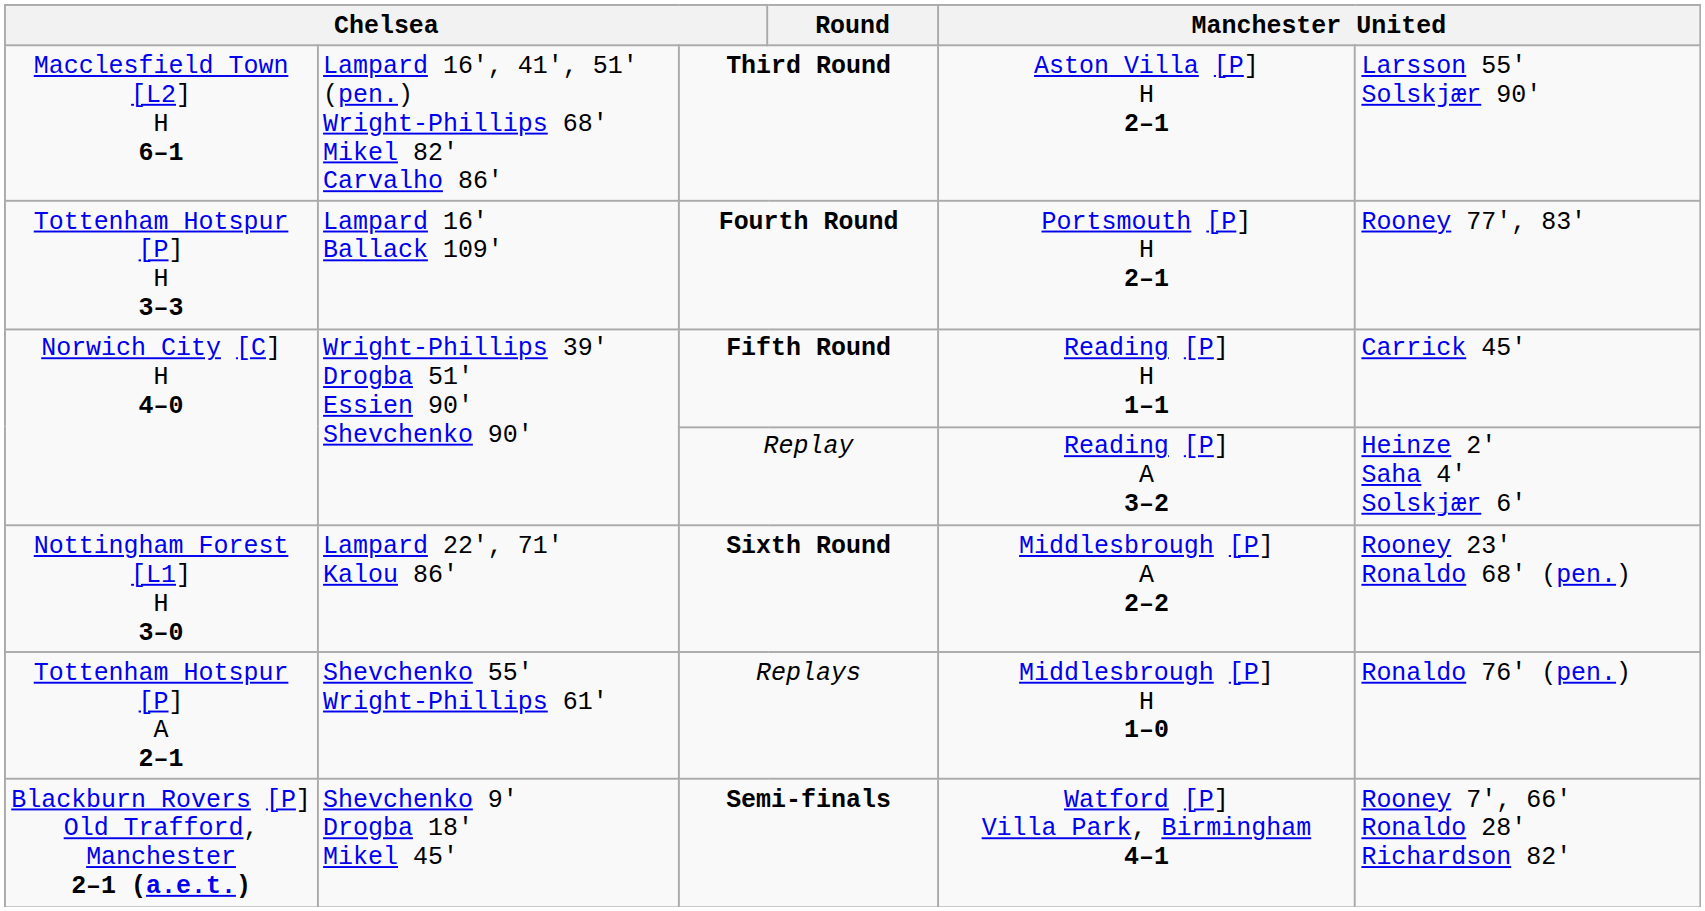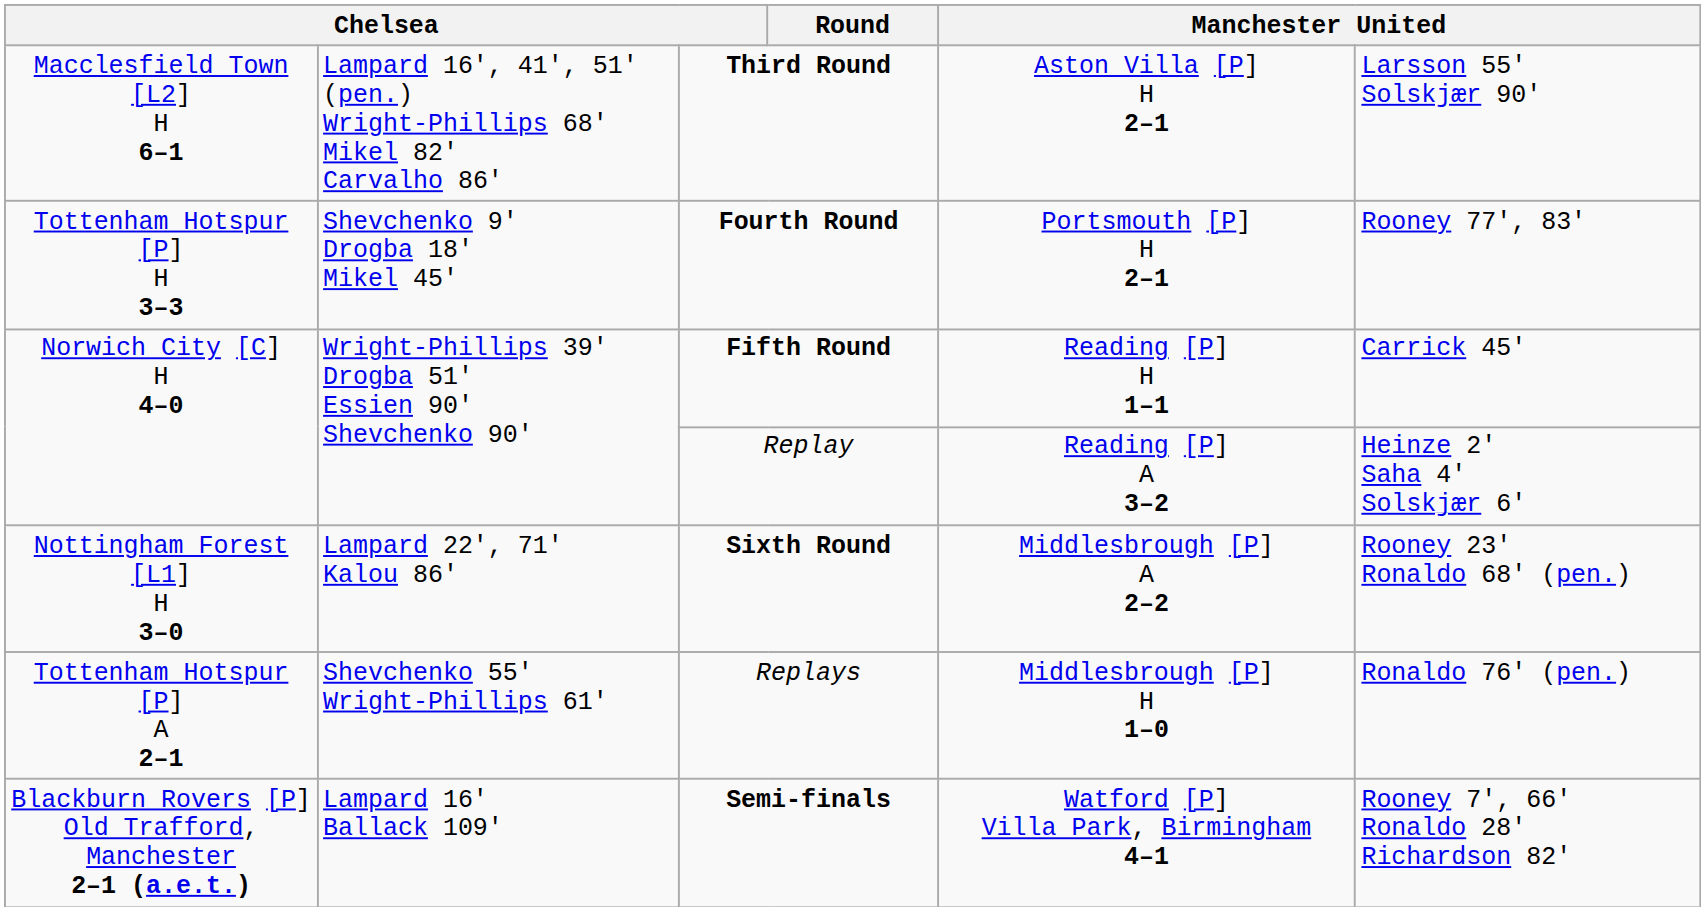 <table class=wikitable width=100% border=0>
 <tr valign=top>
 <th colspan=3 width=45%>Chelsea</th>
 <th width=10%>Round</th>
 <th colspan=3 width=45%>Manchester United</th>
 </tr>
 <tr valign=top align=center>
 <td><a href='#'>Macclesfield Town</a> <a href='#'>[L2</a>]<br>H<br><strong>6–1</strong></td>
 <td align=left><a href='#'>Lampard</a> 16', 41', 51' (<a href='#'>pen.</a>)<br><a href='#'>Wright-Phillips</a> 68'<br> <a href='#'>Mikel</a> 82'<br><a href='#'>Carvalho</a> 86'</td>
 <td colspan=2><strong>Third Round</strong></td>
 <td><a href='#'>Aston Villa</a> <a href='#'>[P</a>]<br>H<br><strong>2–1</strong></td>
 <td align=left><a href='#'>Larsson</a> 55'<br><a href='#'>Solskjær</a> 90'</td>
 </tr>
 <tr valign=top align=center>
 <td><a href='#'>Tottenham Hotspur</a> <a href='#'>[P</a>]<br>H<br><strong>3–3</strong></td>
-<td align=left><a href='#'>Lampard</a> 16'<br><a href='#'>Ballack</a> 109'</td>
+<td align=left><a href='#'>Shevchenko</a> 9' <br><a href='#'>Drogba</a> 18'<br><a href='#'>Mikel</a> 45'</td>
 <td colspan=2><strong>Fourth Round</strong></td>
 <td><a href='#'>Portsmouth</a> <a href='#'>[P</a>]<br>H<br><strong>2–1</strong></td>
 <td align=left><a href='#'>Rooney</a> 77', 83'</td>
 </tr>
 <tr valign=top align=center>
 <td rowspan=2><a href='#'>Norwich City</a> <a href='#'>[C</a>]<br>H<br><strong>4–0</strong></td>
 <td align=left rowspan=2><a href='#'>Wright-Phillips</a> 39'<br><a href='#'>Drogba</a> 51'<br><a href='#'>Essien</a> 90'<br><a href='#'>Shevchenko</a> 90'</td>
 <td colspan=2><strong>Fifth Round</strong></td>
 <td><a href='#'>Reading</a> <a href='#'>[P</a>]<br>H<br><strong>1–1</strong></td>
 <td align=left><a href='#'>Carrick</a> 45'</td>
 </tr>
 <tr valign=top align=center>
 <td colspan=2><em>Replay</em></td>
 <td><a href='#'>Reading</a> <a href='#'>[P</a>]<br>A<br><strong>3–2</strong></td>
 <td align=left><a href='#'>Heinze</a> 2'<br><a href='#'>Saha</a> 4'<br><a href='#'>Solskjær</a> 6'</td>
 </tr>
 <tr valign=top align=center>
 <td><a href='#'>Nottingham Forest</a> <a href='#'>[L1</a>]<br>H<br><strong>3–0</strong></td>
 <td align=left><a href='#'>Lampard</a> 22', 71'<br><a href='#'>Kalou</a> 86'</td>
 <td colspan=2><strong>Sixth Round</strong></td>
 <td><a href='#'>Middlesbrough</a> <a href='#'>[P</a>]<br>A<br><strong>2–2</strong></td>
 <td align=left><a href='#'>Rooney</a> 23'<br><a href='#'>Ronaldo</a> 68' (<a href='#'>pen.</a>)</td>
 </tr>
 <tr valign=top align=center>
 <td><a href='#'>Tottenham Hotspur</a> <a href='#'>[P</a>]<br>A<br><strong>2–1</strong></td>
 <td align=left><a href='#'>Shevchenko</a> 55'<br><a href='#'>Wright-Phillips</a> 61'</td>
 <td colspan=2><em>Replays</em></td>
 <td><a href='#'>Middlesbrough</a> <a href='#'>[P</a>]<br>H<br><strong>1–0</strong></td>
 <td align=left><a href='#'>Ronaldo</a> 76' (<a href='#'>pen.</a>)</td>
 </tr>
 <tr valign=top align=center>
 <td><a href='#'>Blackburn Rovers</a> <a href='#'>[P</a>]<br><a href='#'>Old Trafford</a>, <a href='#'>Manchester</a><br><strong>2–1 (<a href='#'>a.e.t.</a>)</strong></td>
-<td align=left><a href='#'>Shevchenko</a> 9' <br><a href='#'>Drogba</a> 18'<br><a href='#'>Mikel</a> 45'</td>
+<td align=left><a href='#'>Lampard</a> 16'<br><a href='#'>Ballack</a> 109'</td>
 <td colspan=2><strong>Semi-finals</strong></td>
 <td><a href='#'>Watford</a> <a href='#'>[P</a>]<br><a href='#'>Villa Park</a>, <a href='#'>Birmingham</a><br><strong>4–1</strong></td>
 <td align=left><a href='#'>Rooney</a> 7', 66'<br><a href='#'>Ronaldo</a> 28'<br><a href='#'>Richardson</a> 82'</td>
 </tr>
 </table>
